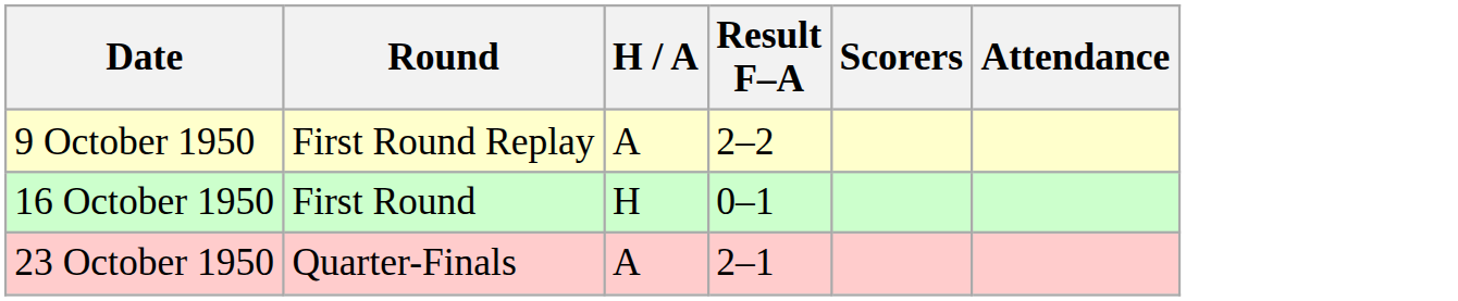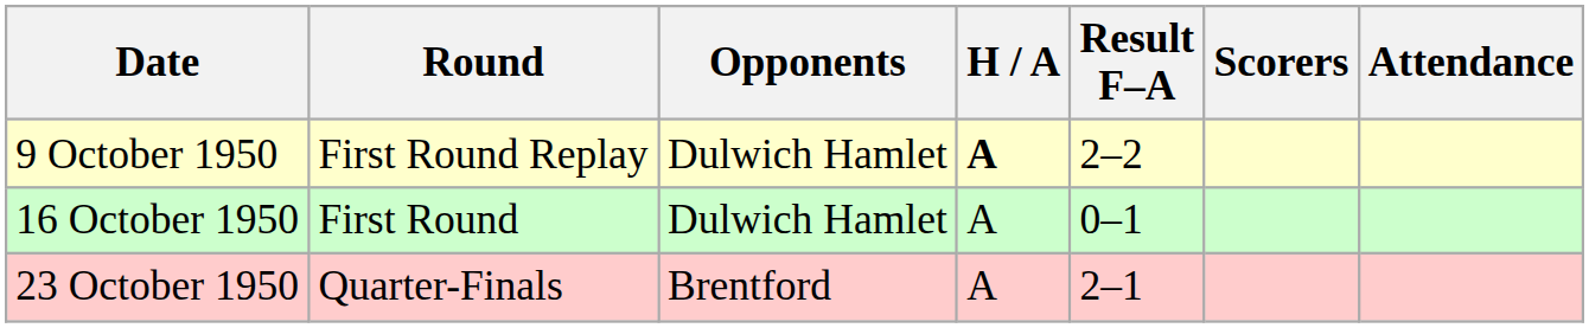 <table class="wikitable">
 <tr>
 <th>Date</th>
 <th>Round</th>
+<th>Opponents</th>
 <th>H / A</th>
 <th>Result<br>F–A</th>
 <th>Scorers</th>
 <th>Attendance</th>
 </tr>
 <tr bgcolor="#FFFFCC">
 <td>9 October 1950</td>
 <td>First Round Replay</td>
-<td>A</td>
+<td>Dulwich Hamlet</td>
+<td><strong>A</strong></td>
 <td>2–2</td>
 <td></td>
 <td></td>
 </tr>
 <tr bgcolor="#CCFFCC">
 <td>16 October 1950</td>
 <td>First Round</td>
-<td>H</td>
+<td>Dulwich Hamlet</td>
+<td>A</td>
 <td>0–1</td>
 <td></td>
 <td></td>
 </tr>
 <tr bgcolor="#ffcccc">
 <td>23 October 1950</td>
 <td>Quarter-Finals</td>
+<td>Brentford</td>
 <td>A</td>
 <td>2–1</td>
 <td></td>
 <td></td>
 </tr>
 </table>
